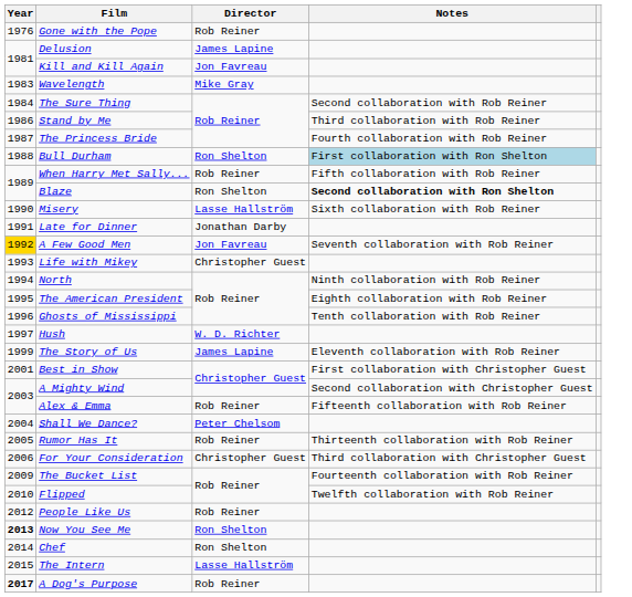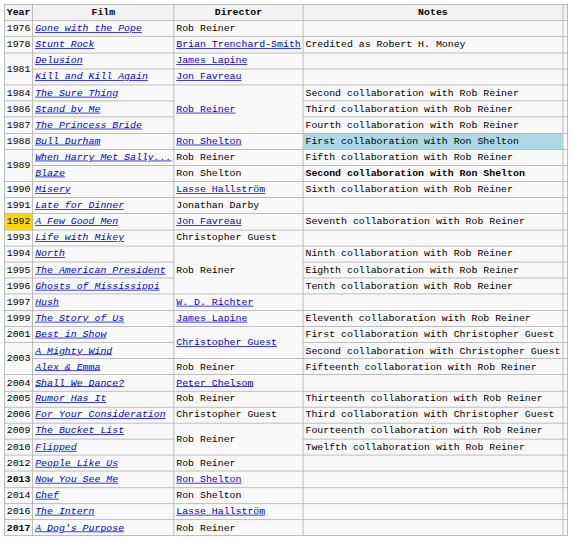 <table class="wikitable">
 <tr>
 <th>Year</th>
 <th>Film</th>
 <th>Director</th>
 <th>Notes</th>
 <th></th>
 </tr>
 <tr>
 <td>1976</td>
 <td><em><a href='#'>Gone with the Pope</a></em></td>
 <td>Rob Reiner</td>
 <td></td>
 <td></td>
 </tr>
 <tr>
+<td>1978</td>
+<td><em><a href='#'>Stunt Rock</a></em></td>
+<td><a href='#'>Brian Trenchard-Smith</a></td>
+<td>Credited as Robert H. Money</td>
+<td></td>
+</tr>
+<tr>
 <td rowspan=2>1981</td>
 <td><em><a href='#'>Delusion</a></em></td>
 <td><a href='#'>James Lapine</a></td>
 <td></td>
 <td></td>
 </tr>
 <tr>
 <td><em><a href='#'>Kill and Kill Again</a></em></td>
 <td><a href='#'>Jon Favreau</a></td>
-<td></td>
-<td></td>
-</tr>
-<tr>
-<td>1983</td>
-<td><em><a href='#'>Wavelength</a></em></td>
-<td><a href='#'>Mike Gray</a></td>
 <td></td>
 <td></td>
 </tr>
 <tr>
 <td>1984</td>
 <td><em><a href='#'>The Sure Thing</a></em></td>
 <td rowspan=3><a href='#'>Rob Reiner</a></td>
 <td>Second collaboration with Rob Reiner</td>
 <td></td>
 </tr>
 <tr>
 <td>1986</td>
 <td><em><a href='#'>Stand by Me</a></em></td>
 <td>Third collaboration with Rob Reiner</td>
 <td></td>
 </tr>
 <tr>
 <td>1987</td>
 <td><em><a href='#'>The Princess Bride</a></em></td>
 <td>Fourth collaboration with Rob Reiner</td>
 <td></td>
 </tr>
 <tr>
 <td>1988</td>
 <td><em><a href='#'>Bull Durham</a></em></td>
 <td><a href='#'>Ron Shelton</a></td>
 <td style="background: lightblue;">First collaboration with Ron Shelton</td>
 <td></td>
 </tr>
 <tr>
 <td rowspan=2>1989</td>
 <td><em><a href='#'>When Harry Met Sally...</a></em></td>
 <td>Rob Reiner</td>
 <td>Fifth collaboration with Rob Reiner</td>
 <td></td>
 </tr>
 <tr>
 <td><em><a href='#'>Blaze</a></em></td>
 <td>Ron Shelton</td>
 <td><strong>Second collaboration with Ron Shelton</strong></td>
 <td></td>
 </tr>
 <tr>
 <td>1990</td>
 <td><em><a href='#'>Misery</a></em></td>
 <td><a href='#'>Lasse Hallström</a></td>
 <td>Sixth collaboration with Rob Reiner</td>
 <td></td>
 </tr>
 <tr>
 <td>1991</td>
 <td><em><a href='#'>Late for Dinner</a></em></td>
 <td>Jonathan Darby</td>
 <td></td>
 <td></td>
 </tr>
 <tr>
 <td style="background: gold;">1992</td>
 <td><em><a href='#'>A Few Good Men</a></em></td>
 <td><a href='#'>Jon Favreau</a></td>
 <td>Seventh collaboration with Rob Reiner</td>
 <td></td>
 </tr>
 <tr>
 <td>1993</td>
 <td><em><a href='#'>Life with Mikey</a></em></td>
 <td>Christopher Guest</td>
 <td></td>
 <td></td>
 </tr>
 <tr>
 <td>1994</td>
 <td><em><a href='#'>North</a></em></td>
 <td rowspan=3>Rob Reiner</td>
 <td>Ninth collaboration with Rob Reiner</td>
 <td></td>
 </tr>
 <tr>
 <td>1995</td>
 <td><em><a href='#'>The American President</a></em></td>
 <td>Eighth collaboration with Rob Reiner</td>
 <td></td>
 </tr>
 <tr>
 <td>1996</td>
 <td><em><a href='#'>Ghosts of Mississippi</a></em></td>
 <td>Tenth collaboration with Rob Reiner</td>
 <td></td>
 </tr>
 <tr>
 <td>1997</td>
 <td><em><a href='#'>Hush</a></em></td>
 <td><a href='#'>W. D. Richter</a></td>
 <td></td>
 <td></td>
 </tr>
 <tr>
 <td>1999</td>
 <td><em><a href='#'>The Story of Us</a></em></td>
 <td><a href='#'>James Lapine</a></td>
 <td>Eleventh collaboration with Rob Reiner</td>
 <td></td>
 </tr>
 <tr>
 <td>2001</td>
 <td><em><a href='#'>Best in Show</a></em></td>
 <td rowspan=2><a href='#'>Christopher Guest</a></td>
 <td>First collaboration with Christopher Guest</td>
 <td></td>
 </tr>
 <tr>
 <td rowspan=2>2003</td>
 <td><em><a href='#'>A Mighty Wind</a></em></td>
 <td>Second collaboration with Christopher Guest</td>
 <td></td>
 </tr>
 <tr>
 <td><em><a href='#'>Alex & Emma</a></em></td>
 <td>Rob Reiner</td>
 <td>Fifteenth collaboration with Rob Reiner</td>
 <td></td>
 </tr>
 <tr>
 <td>2004</td>
 <td><em><a href='#'>Shall We Dance?</a></em></td>
 <td><a href='#'>Peter Chelsom</a></td>
 <td></td>
 <td></td>
 </tr>
 <tr>
 <td>2005</td>
 <td><em><a href='#'>Rumor Has It</a></em></td>
 <td>Rob Reiner</td>
 <td>Thirteenth collaboration with Rob Reiner</td>
 <td></td>
 </tr>
 <tr>
 <td>2006</td>
 <td><em><a href='#'>For Your Consideration</a></em></td>
 <td>Christopher Guest</td>
 <td>Third collaboration with Christopher Guest</td>
 <td></td>
 </tr>
 <tr>
 <td>2009</td>
 <td><em><a href='#'>The Bucket List</a></em></td>
 <td rowspan=2>Rob Reiner</td>
 <td>Fourteenth collaboration with Rob Reiner</td>
 <td></td>
 </tr>
 <tr>
 <td>2010</td>
 <td><em><a href='#'>Flipped</a></em></td>
 <td>Twelfth collaboration with Rob Reiner</td>
 <td></td>
 </tr>
 <tr>
 <td>2012</td>
 <td><em><a href='#'>People Like Us</a></em></td>
 <td>Rob Reiner</td>
 <td></td>
 <td></td>
 </tr>
 <tr>
 <td><strong>2013</strong></td>
 <td><em><a href='#'>Now You See Me</a></em></td>
 <td><a href='#'>Ron Shelton</a></td>
 <td></td>
 <td></td>
 </tr>
 <tr>
 <td>2014</td>
 <td><em><a href='#'>Chef</a></em></td>
 <td>Ron Shelton</td>
 <td></td>
 <td></td>
 </tr>
 <tr>
-<td>2015</td>
+<td>2016</td>
 <td><em><a href='#'>The Intern</a></em></td>
 <td><a href='#'>Lasse Hallström</a></td>
 <td></td>
 <td></td>
 </tr>
 <tr>
 <td><strong>2017</strong></td>
 <td><em><a href='#'>A Dog's Purpose</a></em></td>
 <td>Rob Reiner</td>
 <td></td>
 <td></td>
 </tr>
 </table>
